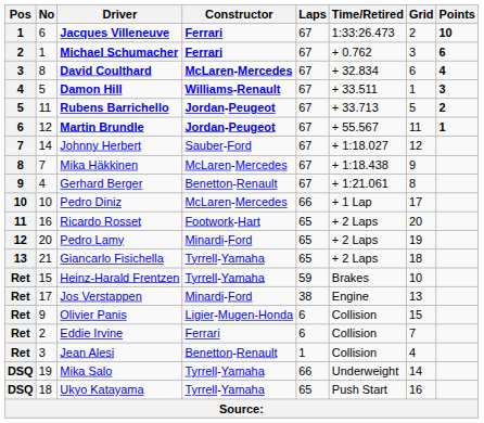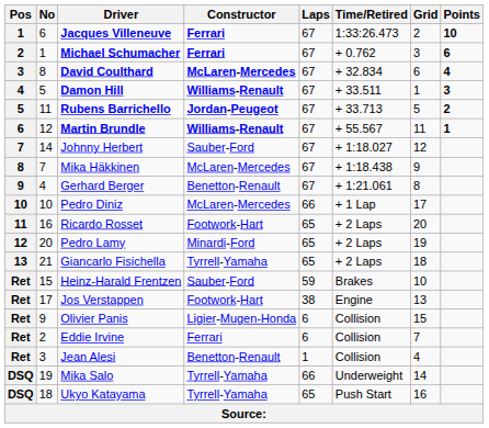 <table class="wikitable" style="font-size: 95%;">
 <tr>
 <th>Pos</th>
 <th>No</th>
 <th>Driver</th>
 <th>Constructor</th>
 <th>Laps</th>
 <th>Time/Retired</th>
 <th>Grid</th>
 <th>Points</th>
 </tr>
 <tr>
 <th>1</th>
 <td>6</td>
 <td> <strong><a href='#'>Jacques Villeneuve</a></strong></td>
 <td><strong><a href='#'>Ferrari</a></strong></td>
 <td>67</td>
 <td>1:33:26.473</td>
 <td>2</td>
 <td><strong>10</strong></td>
 </tr>
 <tr>
 <th>2</th>
 <td>1</td>
 <td> <strong><a href='#'>Michael Schumacher</a></strong></td>
 <td><strong><a href='#'>Ferrari</a></strong></td>
 <td>67</td>
 <td>+ 0.762</td>
 <td>3</td>
 <td><strong>6</strong></td>
 </tr>
 <tr>
 <th>3</th>
 <td>8</td>
 <td> <strong><a href='#'>David Coulthard</a></strong></td>
 <td><strong><a href='#'>McLaren</a>-<a href='#'>Mercedes</a></strong></td>
 <td>67</td>
 <td>+ 32.834</td>
 <td>6</td>
 <td><strong>4</strong></td>
 </tr>
 <tr>
 <th>4</th>
 <td>5</td>
 <td> <strong><a href='#'>Damon Hill</a></strong></td>
 <td><strong><a href='#'>Williams</a>-<a href='#'>Renault</a></strong></td>
 <td>67</td>
 <td>+ 33.511</td>
 <td>1</td>
 <td><strong>3</strong></td>
 </tr>
 <tr>
 <th>5</th>
 <td>11</td>
 <td> <strong><a href='#'>Rubens Barrichello</a></strong></td>
 <td><strong><a href='#'>Jordan</a>-<a href='#'>Peugeot</a></strong></td>
 <td>67</td>
 <td>+ 33.713</td>
 <td>5</td>
 <td><strong>2</strong></td>
 </tr>
 <tr>
 <th>6</th>
 <td>12</td>
 <td> <strong><a href='#'>Martin Brundle</a></strong></td>
-<td><strong><a href='#'>Jordan</a>-<a href='#'>Peugeot</a></strong></td>
+<td><strong><a href='#'>Williams</a>-<a href='#'>Renault</a></strong></td>
 <td>67</td>
 <td>+ 55.567</td>
 <td>11</td>
 <td><strong>1</strong></td>
 </tr>
 <tr>
 <th>7</th>
 <td>14</td>
 <td> <a href='#'>Johnny Herbert</a></td>
 <td><a href='#'>Sauber</a>-<a href='#'>Ford</a></td>
 <td>67</td>
 <td>+ 1:18.027</td>
 <td>12</td>
 <td> </td>
 </tr>
 <tr>
 <th>8</th>
 <td>7</td>
 <td> <a href='#'>Mika Häkkinen</a></td>
 <td><a href='#'>McLaren</a>-<a href='#'>Mercedes</a></td>
 <td>67</td>
 <td>+ 1:18.438</td>
 <td>9</td>
 <td> </td>
 </tr>
 <tr>
 <th>9</th>
 <td>4</td>
 <td> <a href='#'>Gerhard Berger</a></td>
 <td><a href='#'>Benetton</a>-<a href='#'>Renault</a></td>
 <td>67</td>
 <td>+ 1:21.061</td>
 <td>8</td>
 <td> </td>
 </tr>
 <tr>
 <th>10</th>
 <td>10</td>
 <td> <a href='#'>Pedro Diniz</a></td>
 <td><a href='#'>McLaren</a>-<a href='#'>Mercedes</a></td>
 <td>66</td>
 <td>+ 1 Lap</td>
 <td>17</td>
 <td> </td>
 </tr>
 <tr>
 <th>11</th>
 <td>16</td>
 <td> <a href='#'>Ricardo Rosset</a></td>
 <td><a href='#'>Footwork</a>-<a href='#'>Hart</a></td>
 <td>65</td>
 <td>+ 2 Laps</td>
 <td>20</td>
 <td> </td>
 </tr>
 <tr>
 <th>12</th>
 <td>20</td>
 <td> <a href='#'>Pedro Lamy</a></td>
 <td><a href='#'>Minardi</a>-<a href='#'>Ford</a></td>
 <td>65</td>
 <td>+ 2 Laps</td>
 <td>19</td>
 <td> </td>
 </tr>
 <tr>
 <th>13</th>
 <td>21</td>
 <td> <a href='#'>Giancarlo Fisichella</a></td>
 <td><a href='#'>Tyrrell</a>-<a href='#'>Yamaha</a></td>
 <td>65</td>
 <td>+ 2 Laps</td>
 <td>18</td>
 <td> </td>
 </tr>
 <tr>
 <th>Ret</th>
 <td>15</td>
 <td> <a href='#'>Heinz-Harald Frentzen</a></td>
-<td><a href='#'>Tyrrell</a>-<a href='#'>Yamaha</a></td>
+<td><a href='#'>Sauber</a>-<a href='#'>Ford</a></td>
 <td>59</td>
 <td>Brakes</td>
 <td>10</td>
 <td> </td>
 </tr>
 <tr>
 <th>Ret</th>
 <td>17</td>
 <td> <a href='#'>Jos Verstappen</a></td>
-<td><a href='#'>Minardi</a>-<a href='#'>Ford</a></td>
+<td><a href='#'>Footwork</a>-<a href='#'>Hart</a></td>
 <td>38</td>
 <td>Engine</td>
 <td>13</td>
 <td> </td>
 </tr>
 <tr>
 <th>Ret</th>
 <td>9</td>
 <td> <a href='#'>Olivier Panis</a></td>
 <td><a href='#'>Ligier</a>-<a href='#'>Mugen-Honda</a></td>
 <td>6</td>
 <td>Collision</td>
 <td>15</td>
 <td> </td>
 </tr>
 <tr>
 <th>Ret</th>
 <td>2</td>
 <td> <a href='#'>Eddie Irvine</a></td>
 <td><a href='#'>Ferrari</a></td>
 <td>6</td>
 <td>Collision</td>
 <td>7</td>
 <td> </td>
 </tr>
 <tr>
 <th>Ret</th>
 <td>3</td>
 <td> <a href='#'>Jean Alesi</a></td>
 <td><a href='#'>Benetton</a>-<a href='#'>Renault</a></td>
 <td>1</td>
 <td>Collision</td>
 <td>4</td>
 <td> </td>
 </tr>
 <tr>
 <th>DSQ</th>
 <td>19</td>
 <td> <a href='#'>Mika Salo</a></td>
 <td><a href='#'>Tyrrell</a>-<a href='#'>Yamaha</a></td>
 <td>66</td>
 <td>Underweight</td>
 <td>14</td>
 <td> </td>
 </tr>
 <tr>
 <th>DSQ</th>
 <td>18</td>
 <td> <a href='#'>Ukyo Katayama</a></td>
 <td><a href='#'>Tyrrell</a>-<a href='#'>Yamaha</a></td>
 <td>65</td>
 <td>Push Start</td>
 <td>16</td>
 <td> </td>
 </tr>
 <tr>
 <th colspan="8">Source:</th>
 </tr>
 </table>
